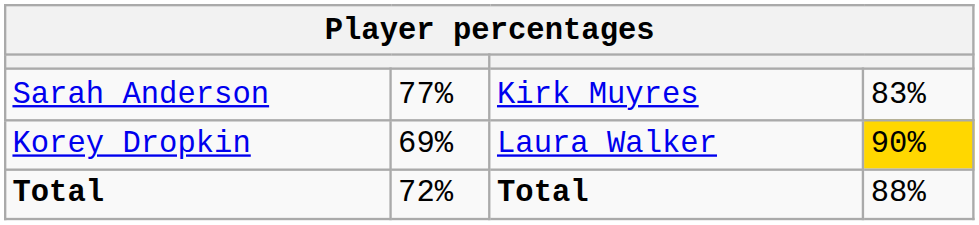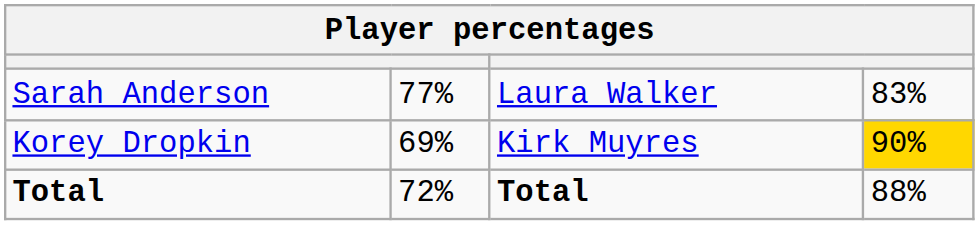 <table class="wikitable">
 <tr>
 <th colspan=4 width=400>Player percentages</th>
 </tr>
 <tr>
 <th colspan=2 width=200 style="white-space:nowrap;"></th>
 <th colspan=2 width=200 style="white-space:nowrap;"></th>
 </tr>
 <tr>
 <td><a href='#'>Sarah Anderson</a></td>
 <td>77%</td>
-<td><a href='#'>Kirk Muyres</a></td>
+<td><a href='#'>Laura Walker</a></td>
 <td>83%</td>
 </tr>
 <tr>
 <td><a href='#'>Korey Dropkin</a></td>
 <td>69%</td>
-<td><a href='#'>Laura Walker</a></td>
+<td><a href='#'>Kirk Muyres</a></td>
 <td style="background: gold;">90%</td>
 </tr>
 <tr>
 <td><strong>Total</strong></td>
 <td>72%</td>
 <td><strong>Total</strong></td>
 <td>88%</td>
 </tr>
 </table>
